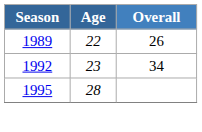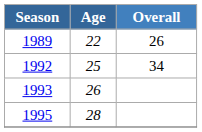 <table class="wikitable" style="font-size:95%; text-align:center; border:grey solid 1px; border-collapse:collapse; background:#ffffff;">
 <tr>
 <th style="background-color:#369; color:white; width:60px;"> Season </th>
 <th style="background-color:#369; color:white; width:40px;"> Age </th>
 <th style="background-color:#4180be; color:white; width:75px;">Overall</th>
 </tr>
 <tr>
 <td><a href='#'>1989</a></td>
 <td><em>22</em></td>
 <td>26</td>
 </tr>
 <tr>
 <td><a href='#'>1992</a></td>
-<td><em>23</em></td>
+<td><em>25</em></td>
 <td>34</td>
+</tr>
+<tr>
+<td><a href='#'>1993</a></td>
+<td><em>26</em></td>
+<td></td>
 </tr>
 <tr>
 <td><a href='#'>1995</a></td>
 <td><em>28</em></td>
 <td></td>
 </tr>
 <tr>
 </tr>
 </table>
